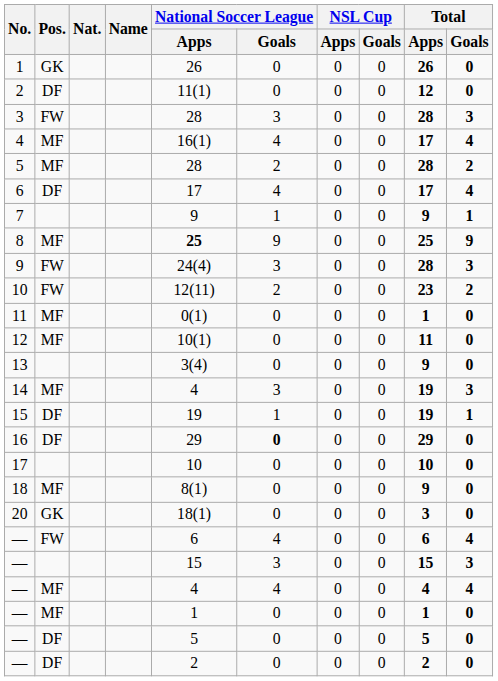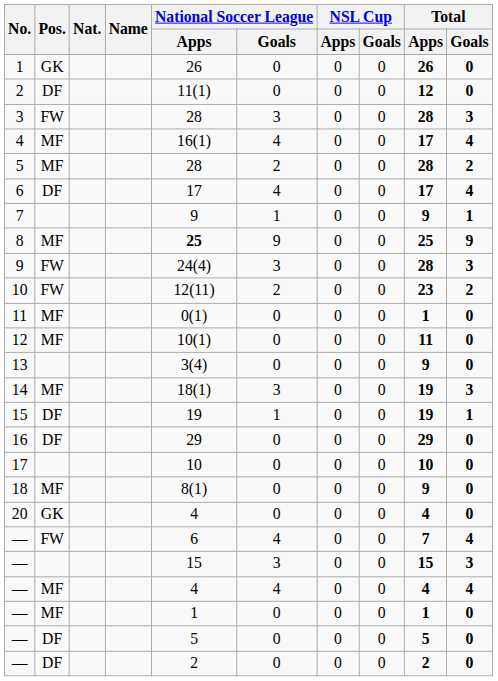 <table class="wikitable sortable" style="text-align:center">
 <tr>
 <th rowspan="2">No.</th>
 <th rowspan="2">Pos.</th>
 <th rowspan="2">Nat.</th>
 <th rowspan="2">Name</th>
 <th colspan="2"><a href='#'>National Soccer League</a></th>
 <th colspan="2"><a href='#'>NSL Cup</a></th>
 <th colspan="2">Total</th>
 </tr>
 <tr>
 <th>Apps</th>
 <th>Goals</th>
 <th>Apps</th>
 <th>Goals</th>
 <th>Apps</th>
 <th>Goals</th>
 </tr>
 <tr>
 <td>1</td>
 <td>GK</td>
 <td></td>
 <td align=left></td>
 <td>26</td>
 <td>0</td>
 <td>0</td>
 <td>0</td>
 <td><strong>26</strong></td>
 <td><strong>0</strong></td>
 </tr>
 <tr>
 <td>2</td>
 <td>DF</td>
 <td></td>
 <td align=left></td>
 <td>11(1)</td>
 <td>0</td>
 <td>0</td>
 <td>0</td>
 <td><strong>12</strong></td>
 <td><strong>0</strong></td>
 </tr>
 <tr>
 <td>3</td>
 <td>FW</td>
 <td></td>
 <td align=left></td>
 <td>28</td>
 <td>3</td>
 <td>0</td>
 <td>0</td>
 <td><strong>28</strong></td>
 <td><strong>3</strong></td>
 </tr>
 <tr>
 <td>4</td>
 <td>MF</td>
 <td></td>
 <td align=left></td>
 <td>16(1)</td>
 <td>4</td>
 <td>0</td>
 <td>0</td>
 <td><strong>17</strong></td>
 <td><strong>4</strong></td>
 </tr>
 <tr>
 <td>5</td>
 <td>MF</td>
 <td></td>
 <td align=left></td>
 <td>28</td>
 <td>2</td>
 <td>0</td>
 <td>0</td>
 <td><strong>28</strong></td>
 <td><strong>2</strong></td>
 </tr>
 <tr>
 <td>6</td>
 <td>DF</td>
 <td></td>
 <td align=left></td>
 <td>17</td>
 <td>4</td>
 <td>0</td>
 <td>0</td>
 <td><strong>17</strong></td>
 <td><strong>4</strong></td>
 </tr>
 <tr>
 <td>7</td>
 <td></td>
 <td></td>
 <td align=left></td>
 <td>9</td>
 <td>1</td>
 <td>0</td>
 <td>0</td>
 <td><strong>9</strong></td>
 <td><strong>1</strong></td>
 </tr>
 <tr>
 <td>8</td>
 <td>MF</td>
 <td></td>
 <td align=left></td>
 <td><strong>25</strong></td>
 <td>9</td>
 <td>0</td>
 <td>0</td>
 <td><strong>25</strong></td>
 <td><strong>9</strong></td>
 </tr>
 <tr>
 <td>9</td>
 <td>FW</td>
 <td></td>
 <td align=left></td>
 <td>24(4)</td>
 <td>3</td>
 <td>0</td>
 <td>0</td>
 <td><strong>28</strong></td>
 <td><strong>3</strong></td>
 </tr>
 <tr>
 <td>10</td>
 <td>FW</td>
 <td></td>
 <td align=left></td>
 <td>12(11)</td>
 <td>2</td>
 <td>0</td>
 <td>0</td>
 <td><strong>23</strong></td>
 <td><strong>2</strong></td>
 </tr>
 <tr>
 <td>11</td>
 <td>MF</td>
 <td></td>
 <td align=left></td>
 <td>0(1)</td>
 <td>0</td>
 <td>0</td>
 <td>0</td>
 <td><strong>1</strong></td>
 <td><strong>0</strong></td>
 </tr>
 <tr>
 <td>12</td>
 <td>MF</td>
 <td></td>
 <td align=left></td>
 <td>10(1)</td>
 <td>0</td>
 <td>0</td>
 <td>0</td>
 <td><strong>11</strong></td>
 <td><strong>0</strong></td>
 </tr>
 <tr>
 <td>13</td>
 <td></td>
 <td></td>
 <td align=left></td>
 <td>3(4)</td>
 <td>0</td>
 <td>0</td>
 <td>0</td>
 <td><strong>9</strong></td>
 <td><strong>0</strong></td>
 </tr>
 <tr>
 <td>14</td>
 <td>MF</td>
 <td></td>
 <td align=left></td>
-<td>4</td>
+<td>18(1)</td>
 <td>3</td>
 <td>0</td>
 <td>0</td>
 <td><strong>19</strong></td>
 <td><strong>3</strong></td>
 </tr>
 <tr>
 <td>15</td>
 <td>DF</td>
 <td></td>
 <td align=left></td>
 <td>19</td>
 <td>1</td>
 <td>0</td>
 <td>0</td>
 <td><strong>19</strong></td>
 <td><strong>1</strong></td>
 </tr>
 <tr>
 <td>16</td>
 <td>DF</td>
 <td></td>
 <td align=left></td>
 <td>29</td>
-<td><strong>0</strong></td>
+<td>0</td>
 <td>0</td>
 <td>0</td>
 <td><strong>29</strong></td>
 <td><strong>0</strong></td>
 </tr>
 <tr>
 <td>17</td>
 <td></td>
 <td></td>
 <td align=left></td>
 <td>10</td>
 <td>0</td>
 <td>0</td>
 <td>0</td>
 <td><strong>10</strong></td>
 <td><strong>0</strong></td>
 </tr>
 <tr>
 <td>18</td>
 <td>MF</td>
 <td></td>
 <td align=left></td>
 <td>8(1)</td>
 <td>0</td>
 <td>0</td>
 <td>0</td>
 <td><strong>9</strong></td>
 <td><strong>0</strong></td>
 </tr>
 <tr>
 <td>20</td>
 <td>GK</td>
 <td></td>
 <td align=left></td>
-<td>18(1)</td>
+<td>4</td>
 <td>0</td>
 <td>0</td>
 <td>0</td>
-<td><strong>3</strong></td>
+<td><strong>4</strong></td>
 <td><strong>0</strong></td>
 </tr>
 <tr>
 <td>—</td>
 <td>FW</td>
 <td></td>
 <td align=left></td>
 <td>6</td>
 <td>4</td>
 <td>0</td>
 <td>0</td>
-<td><strong>6</strong></td>
+<td><strong>7</strong></td>
 <td><strong>4</strong></td>
 </tr>
 <tr>
 <td>—</td>
 <td></td>
 <td></td>
 <td align=left></td>
 <td>15</td>
 <td>3</td>
 <td>0</td>
 <td>0</td>
 <td><strong>15</strong></td>
 <td><strong>3</strong></td>
 </tr>
 <tr>
 <td>—</td>
 <td>MF</td>
 <td></td>
 <td align=left></td>
 <td>4</td>
 <td>4</td>
 <td>0</td>
 <td>0</td>
 <td><strong>4</strong></td>
 <td><strong>4</strong></td>
 </tr>
 <tr>
 <td>—</td>
 <td>MF</td>
 <td></td>
 <td align=left></td>
 <td>1</td>
 <td>0</td>
 <td>0</td>
 <td>0</td>
 <td><strong>1</strong></td>
 <td><strong>0</strong></td>
 </tr>
 <tr>
 <td>—</td>
 <td>DF</td>
 <td></td>
 <td align=left></td>
 <td>5</td>
 <td>0</td>
 <td>0</td>
 <td>0</td>
 <td><strong>5</strong></td>
 <td><strong>0</strong></td>
 </tr>
 <tr>
 <td>—</td>
 <td>DF</td>
 <td></td>
 <td align=left></td>
 <td>2</td>
 <td>0</td>
 <td>0</td>
 <td>0</td>
 <td><strong>2</strong></td>
 <td><strong>0</strong></td>
 </tr>
 </table>
